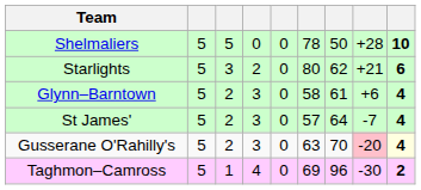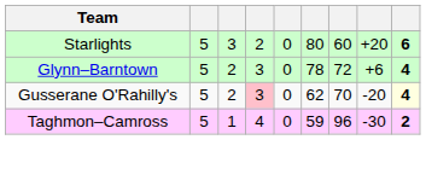 <table class="wikitable" style="text-align:center">
 <tr>
 <th style="width:175px;">Team</th>
 <th width="20"></th>
 <th width="20"></th>
 <th width="20"></th>
 <th width="20"></th>
 <th width="20"></th>
 <th width="20"></th>
 <th width="20"></th>
 <th width="20"></th>
 </tr>
 <tr style="background:#cfc;">
-<td><a href='#'>Shelmaliers</a></td>
-<td>5</td>
-<td>5</td>
-<td>0</td>
-<td>0</td>
-<td>78</td>
-<td>50</td>
-<td>+28</td>
-<td><strong>10</strong></td>
-</tr>
-<tr style="background:#cfc;">
 <td>Starlights</td>
 <td>5</td>
 <td>3</td>
 <td>2</td>
 <td>0</td>
 <td>80</td>
-<td>62</td>
-<td>+21</td>
+<td>60</td>
+<td>+20</td>
 <td><strong>6</strong></td>
 </tr>
 <tr style="background:#cfc;">
 <td><a href='#'>Glynn–Barntown</a></td>
 <td>5</td>
 <td>2</td>
 <td>3</td>
 <td>0</td>
-<td>58</td>
-<td>61</td>
+<td>78</td>
+<td>72</td>
 <td>+6</td>
-<td><strong>4</strong></td>
-</tr>
-<tr style="background:#cfc;">
-<td>St James'</td>
-<td>5</td>
-<td>2</td>
-<td>3</td>
-<td>0</td>
-<td>57</td>
-<td>64</td>
-<td>-7</td>
 <td><strong>4</strong></td>
 </tr>
 <tr>
 <td>Gusserane O'Rahilly's</td>
 <td>5</td>
 <td>2</td>
-<td>3</td>
+<td style="background: pink;">3</td>
 <td>0</td>
-<td>63</td>
+<td>62</td>
 <td>70</td>
-<td style="background: pink;">-20</td>
+<td>-20</td>
 <td style="background: lightyellow;"><strong>4</strong></td>
 </tr>
 <tr style="background:#fcf;">
 <td>Taghmon–Camross</td>
 <td>5</td>
 <td>1</td>
 <td>4</td>
 <td>0</td>
-<td>69</td>
+<td>59</td>
 <td>96</td>
 <td>-30</td>
 <td><strong>2</strong></td>
 </tr>
 </table>
